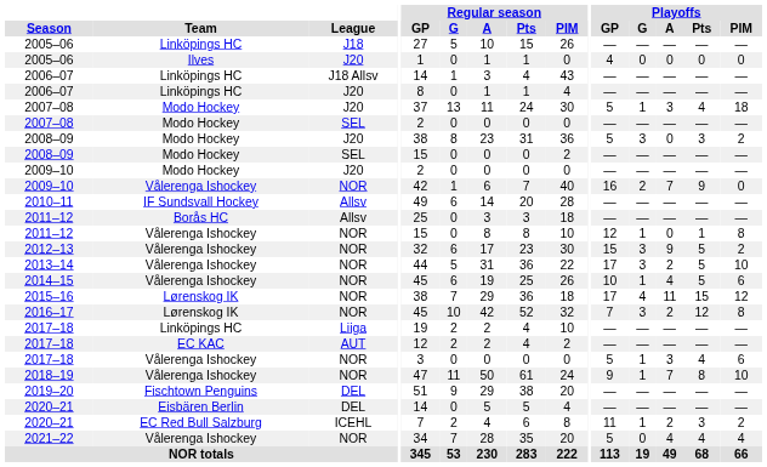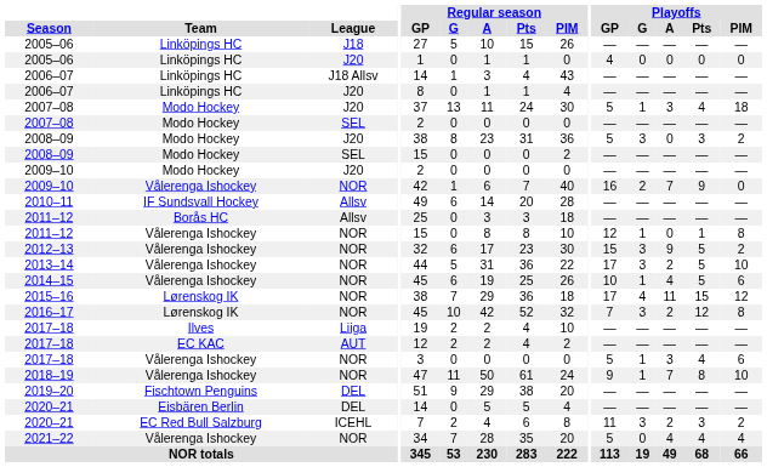 <table border="0" cellpadding="1" cellspacing="0" style="text-align:center; width:60em">
 <tr bgcolor="#e0e0e0">
 <th colspan="3" bgcolor="#ffffff"></th>
 <th rowspan="99" bgcolor="#ffffff"></th>
 <th colspan="5"><a href='#'>Regular season</a></th>
 <th rowspan="99" bgcolor="#ffffff"></th>
 <th colspan="5"><a href='#'>Playoffs</a></th>
 </tr>
 <tr bgcolor="#e0e0e0">
 <th><a href='#'>Season</a></th>
 <th>Team</th>
 <th>League</th>
 <th>GP</th>
 <th><a href='#'>G</a></th>
 <th><a href='#'>A</a></th>
 <th><a href='#'>Pts</a></th>
 <th><a href='#'>PIM</a></th>
 <th>GP</th>
 <th>G</th>
 <th>A</th>
 <th>Pts</th>
 <th>PIM</th>
 </tr>
 <tr>
 <td>2005–06</td>
 <td><a href='#'>Linköpings HC</a></td>
 <td><a href='#'>J18</a></td>
 <td>27</td>
 <td>5</td>
 <td>10</td>
 <td>15</td>
 <td>26</td>
 <td>—</td>
 <td>—</td>
 <td>—</td>
 <td>—</td>
 <td>—</td>
 </tr>
 <tr bgcolor="#f0f0f0">
 <td>2005–06</td>
-<td><a href='#'>Ilves</a></td>
+<td>Linköpings HC</td>
 <td><a href='#'>J20</a></td>
 <td>1</td>
 <td>0</td>
 <td>1</td>
 <td>1</td>
 <td>0</td>
 <td>4</td>
 <td>0</td>
 <td>0</td>
 <td>0</td>
 <td>0</td>
 </tr>
 <tr>
 <td>2006–07</td>
 <td>Linköpings HC</td>
 <td>J18 Allsv</td>
 <td>14</td>
 <td>1</td>
 <td>3</td>
 <td>4</td>
 <td>43</td>
 <td>—</td>
 <td>—</td>
 <td>—</td>
 <td>—</td>
 <td>—</td>
 </tr>
 <tr bgcolor="#f0f0f0">
 <td>2006–07</td>
 <td>Linköpings HC</td>
 <td>J20</td>
 <td>8</td>
 <td>0</td>
 <td>1</td>
 <td>1</td>
 <td>4</td>
 <td>—</td>
 <td>—</td>
 <td>—</td>
 <td>—</td>
 <td>—</td>
 </tr>
 <tr>
 <td>2007–08</td>
 <td><a href='#'>Modo Hockey</a></td>
 <td>J20</td>
 <td>37</td>
 <td>13</td>
 <td>11</td>
 <td>24</td>
 <td>30</td>
 <td>5</td>
 <td>1</td>
 <td>3</td>
 <td>4</td>
 <td>18</td>
 </tr>
 <tr bgcolor="#f0f0f0">
 <td><a href='#'>2007–08</a></td>
 <td>Modo Hockey</td>
 <td><a href='#'>SEL</a></td>
 <td>2</td>
 <td>0</td>
 <td>0</td>
 <td>0</td>
 <td>0</td>
 <td>—</td>
 <td>—</td>
 <td>—</td>
 <td>—</td>
 <td>—</td>
 </tr>
 <tr>
 <td>2008–09</td>
 <td>Modo Hockey</td>
 <td>J20</td>
 <td>38</td>
 <td>8</td>
 <td>23</td>
 <td>31</td>
 <td>36</td>
 <td>5</td>
 <td>3</td>
 <td>0</td>
 <td>3</td>
 <td>2</td>
 </tr>
 <tr bgcolor="#f0f0f0">
 <td><a href='#'>2008–09</a></td>
 <td>Modo Hockey</td>
 <td>SEL</td>
 <td>15</td>
 <td>0</td>
 <td>0</td>
 <td>0</td>
 <td>2</td>
 <td>—</td>
 <td>—</td>
 <td>—</td>
 <td>—</td>
 <td>—</td>
 </tr>
 <tr>
 <td>2009–10</td>
 <td>Modo Hockey</td>
 <td>J20</td>
 <td>2</td>
 <td>0</td>
 <td>0</td>
 <td>0</td>
 <td>0</td>
 <td>—</td>
 <td>—</td>
 <td>—</td>
 <td>—</td>
 <td>—</td>
 </tr>
 <tr bgcolor="#f0f0f0">
 <td><a href='#'>2009–10</a></td>
 <td><a href='#'>Vålerenga Ishockey</a></td>
 <td><a href='#'>NOR</a></td>
 <td>42</td>
 <td>1</td>
 <td>6</td>
 <td>7</td>
 <td>40</td>
 <td>16</td>
 <td>2</td>
 <td>7</td>
 <td>9</td>
 <td>0</td>
 </tr>
 <tr>
 <td><a href='#'>2010–11</a></td>
 <td><a href='#'>IF Sundsvall Hockey</a></td>
 <td><a href='#'>Allsv</a></td>
 <td>49</td>
 <td>6</td>
 <td>14</td>
 <td>20</td>
 <td>28</td>
 <td>—</td>
 <td>—</td>
 <td>—</td>
 <td>—</td>
 <td>—</td>
 </tr>
 <tr bgcolor="#f0f0f0">
 <td><a href='#'>2011–12</a></td>
 <td><a href='#'>Borås HC</a></td>
 <td>Allsv</td>
 <td>25</td>
 <td>0</td>
 <td>3</td>
 <td>3</td>
 <td>18</td>
 <td>—</td>
 <td>—</td>
 <td>—</td>
 <td>—</td>
 <td>—</td>
 </tr>
 <tr>
 <td><a href='#'>2011–12</a></td>
 <td>Vålerenga Ishockey</td>
 <td>NOR</td>
 <td>15</td>
 <td>0</td>
 <td>8</td>
 <td>8</td>
 <td>10</td>
 <td>12</td>
 <td>1</td>
 <td>0</td>
 <td>1</td>
 <td>8</td>
 </tr>
 <tr bgcolor="#f0f0f0">
 <td><a href='#'>2012–13</a></td>
 <td>Vålerenga Ishockey</td>
 <td>NOR</td>
 <td>32</td>
 <td>6</td>
 <td>17</td>
 <td>23</td>
 <td>30</td>
 <td>15</td>
 <td>3</td>
 <td>9</td>
 <td>5</td>
 <td>2</td>
 </tr>
 <tr>
 <td><a href='#'>2013–14</a></td>
 <td>Vålerenga Ishockey</td>
 <td>NOR</td>
 <td>44</td>
 <td>5</td>
 <td>31</td>
 <td>36</td>
 <td>22</td>
 <td>17</td>
 <td>3</td>
 <td>2</td>
 <td>5</td>
 <td>10</td>
 </tr>
 <tr bgcolor="#f0f0f0">
 <td><a href='#'>2014–15</a></td>
 <td>Vålerenga Ishockey</td>
 <td>NOR</td>
 <td>45</td>
 <td>6</td>
 <td>19</td>
 <td>25</td>
 <td>26</td>
 <td>10</td>
 <td>1</td>
 <td>4</td>
 <td>5</td>
 <td>6</td>
 </tr>
 <tr>
 <td><a href='#'>2015–16</a></td>
 <td><a href='#'>Lørenskog IK</a></td>
 <td>NOR</td>
 <td>38</td>
 <td>7</td>
 <td>29</td>
 <td>36</td>
 <td>18</td>
 <td>17</td>
 <td>4</td>
 <td>11</td>
 <td>15</td>
 <td>12</td>
 </tr>
 <tr bgcolor="#f0f0f0">
 <td><a href='#'>2016–17</a></td>
 <td>Lørenskog IK</td>
 <td>NOR</td>
 <td>45</td>
 <td>10</td>
 <td>42</td>
 <td>52</td>
 <td>32</td>
 <td>7</td>
 <td>3</td>
 <td>2</td>
 <td>12</td>
 <td>8</td>
 </tr>
 <tr>
 <td><a href='#'>2017–18</a></td>
-<td>Linköpings HC</td>
+<td><a href='#'>Ilves</a></td>
 <td><a href='#'>Liiga</a></td>
 <td>19</td>
 <td>2</td>
 <td>2</td>
 <td>4</td>
 <td>10</td>
 <td>—</td>
 <td>—</td>
 <td>—</td>
 <td>—</td>
 <td>—</td>
 </tr>
 <tr bgcolor="#f0f0f0">
 <td><a href='#'>2017–18</a></td>
 <td><a href='#'>EC KAC</a></td>
 <td><a href='#'>AUT</a></td>
 <td>12</td>
 <td>2</td>
 <td>2</td>
 <td>4</td>
 <td>2</td>
 <td>—</td>
 <td>—</td>
 <td>—</td>
 <td>—</td>
 <td>—</td>
 </tr>
 <tr>
 <td><a href='#'>2017–18</a></td>
 <td>Vålerenga Ishockey</td>
 <td>NOR</td>
 <td>3</td>
 <td>0</td>
 <td>0</td>
 <td>0</td>
 <td>0</td>
 <td>5</td>
 <td>1</td>
 <td>3</td>
 <td>4</td>
 <td>6</td>
 </tr>
 <tr bgcolor="#f0f0f0">
 <td><a href='#'>2018–19</a></td>
 <td>Vålerenga Ishockey</td>
 <td>NOR</td>
 <td>47</td>
 <td>11</td>
 <td>50</td>
 <td>61</td>
 <td>24</td>
 <td>9</td>
 <td>1</td>
 <td>7</td>
 <td>8</td>
 <td>10</td>
 </tr>
 <tr>
 <td><a href='#'>2019–20</a></td>
 <td><a href='#'>Fischtown Penguins</a></td>
 <td><a href='#'>DEL</a></td>
 <td>51</td>
 <td>9</td>
 <td>29</td>
 <td>38</td>
 <td>20</td>
 <td>—</td>
 <td>—</td>
 <td>—</td>
 <td>—</td>
 <td>—</td>
 </tr>
 <tr bgcolor="#f0f0f0">
 <td><a href='#'>2020–21</a></td>
 <td><a href='#'>Eisbären Berlin</a></td>
 <td>DEL</td>
 <td>14</td>
 <td>0</td>
 <td>5</td>
 <td>5</td>
 <td>4</td>
 <td>—</td>
 <td>—</td>
 <td>—</td>
 <td>—</td>
 <td>—</td>
 </tr>
 <tr>
 <td><a href='#'>2020–21</a></td>
 <td><a href='#'>EC Red Bull Salzburg</a></td>
 <td>ICEHL</td>
 <td>7</td>
 <td>2</td>
 <td>4</td>
 <td>6</td>
 <td>8</td>
 <td>11</td>
-<td>1</td>
+<td>3</td>
 <td>2</td>
 <td>3</td>
 <td>2</td>
 </tr>
 <tr bgcolor="#f0f0f0">
 <td><a href='#'>2021–22</a></td>
 <td>Vålerenga Ishockey</td>
 <td>NOR</td>
 <td>34</td>
 <td>7</td>
 <td>28</td>
 <td>35</td>
 <td>20</td>
 <td>5</td>
 <td>0</td>
 <td>4</td>
 <td>4</td>
 <td>4</td>
 </tr>
 <tr bgcolor="#e0e0e0">
 <th colspan="3">NOR totals</th>
 <th>345</th>
 <th>53</th>
 <th>230</th>
 <th>283</th>
 <th>222</th>
 <th>113</th>
 <th>19</th>
 <th>49</th>
 <th>68</th>
 <th>66</th>
 </tr>
 </table>
